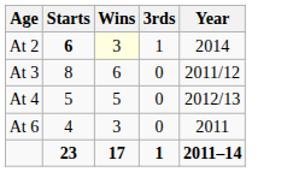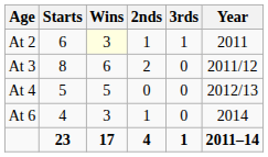 <table class="wikitable" style="text-align: center">
 <tr>
 <th>Age</th>
 <th>Starts</th>
 <th>Wins</th>
+<th>2nds</th>
 <th>3rds</th>
 <th>Year</th>
 </tr>
 <tr>
 <td>At 2</td>
-<td><strong>6</strong></td>
+<td>6</td>
 <td style="background: lightyellow;">3</td>
 <td>1</td>
-<td>2014</td>
+<td>1</td>
+<td>2011</td>
 </tr>
 <tr>
 <td>At 3</td>
 <td>8</td>
 <td>6</td>
+<td>2</td>
 <td>0</td>
 <td>2011/12</td>
 </tr>
 <tr>
 <td>At 4</td>
 <td>5</td>
 <td>5</td>
 <td>0</td>
+<td>0</td>
 <td>2012/13</td>
 </tr>
 <tr>
 <td>At 6</td>
 <td>4</td>
 <td>3</td>
+<td>1</td>
 <td>0</td>
-<td>2011</td>
+<td>2014</td>
 </tr>
 <tr>
 <td></td>
 <td><strong>23</strong></td>
 <td><strong>17</strong></td>
+<td><strong>4</strong></td>
 <td><strong>1</strong></td>
 <td><strong>2011–14</strong></td>
 </tr>
 </table>
